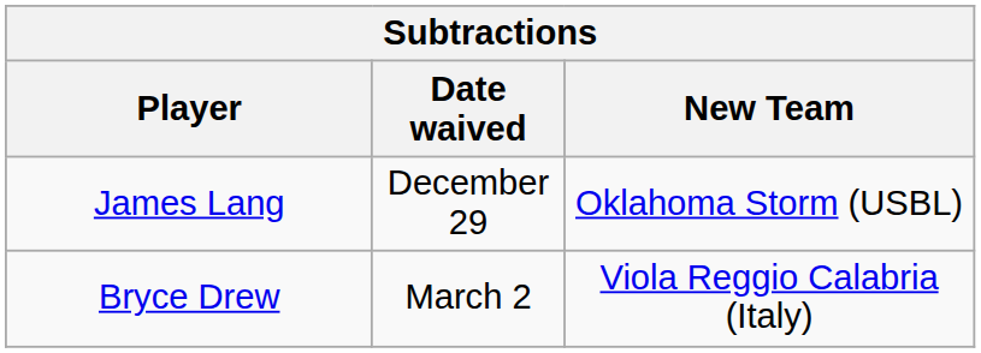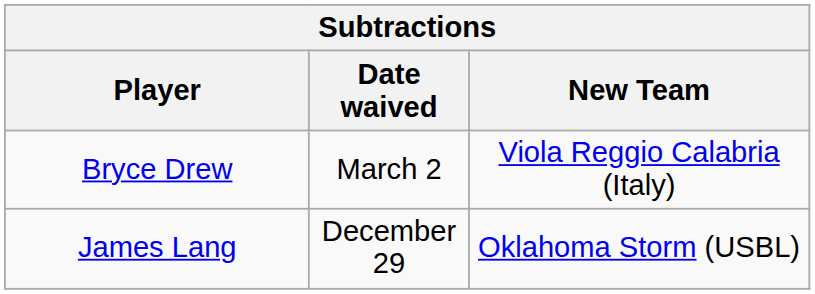 <table class="wikitable" style="text-align:center">
 <tr>
 <th colspan=3>Subtractions</th>
 </tr>
 <tr>
 <th style="width:160px">Player</th>
 <th style="width:80px">Date waived</th>
 <th style="width:180px">New Team</th>
 </tr>
 <tr>
+<td><a href='#'>Bryce Drew</a></td>
+<td>March 2</td>
+<td><a href='#'>Viola Reggio Calabria</a> (Italy)</td>
+</tr>
+<tr>
 <td><a href='#'>James Lang</a></td>
 <td>December 29</td>
 <td><a href='#'>Oklahoma Storm</a> (USBL)</td>
 </tr>
-<tr>
-<td><a href='#'>Bryce Drew</a></td>
-<td>March 2</td>
-<td><a href='#'>Viola Reggio Calabria</a> (Italy)</td>
-</tr>
 </table>
